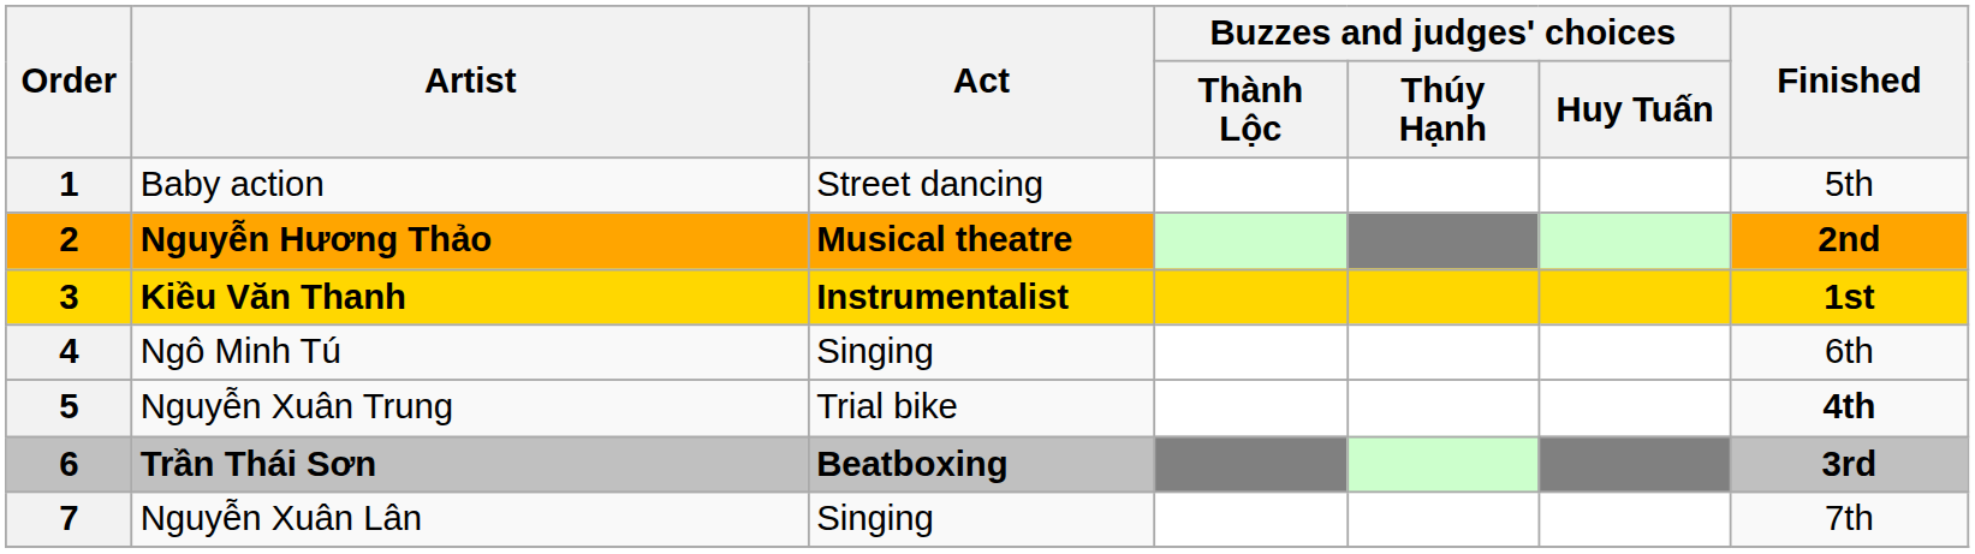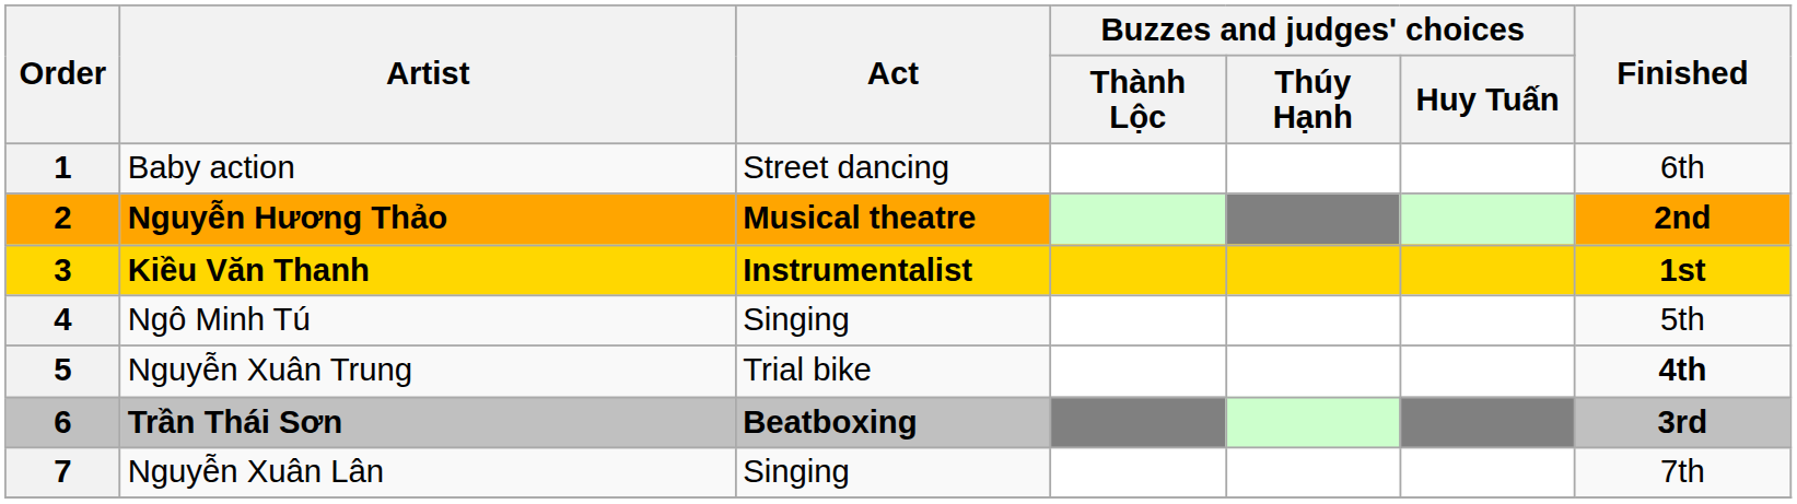 <table class=wikitable>
 <tr>
 <th rowspan=2 width=50>Order</th>
 <th rowspan=2 width=300>Artist</th>
 <th rowspan=2 width=150>Act</th>
 <th colspan=3 width=240>Buzzes and judges' choices</th>
 <th rowspan=2 width=100>Finished</th>
 </tr>
 <tr>
 <th width=80>Thành Lộc</th>
 <th width=80>Thúy Hạnh</th>
 <th width=80>Huy Tuấn</th>
 </tr>
 <tr>
 <th>1</th>
 <td>Baby action</td>
 <td>Street dancing</td>
 <td align=center bgcolor=white></td>
 <td align=center bgcolor=white></td>
 <td align=center bgcolor=white></td>
-<td align=center>5th</td>
+<td align=center>6th</td>
 </tr>
 <tr>
 <td align=center bgcolor=orange><strong>2</strong></td>
 <td bgcolor=orange><strong>Nguyễn Hương Thảo</strong></td>
 <td bgcolor=orange><strong>Musical theatre</strong></td>
 <td align=center bgcolor="#cfc"></td>
 <td align=center bgcolor=gray></td>
 <td align=center bgcolor="#cfc"></td>
 <td align=center bgcolor=orange><strong>2nd</strong></td>
 </tr>
 <tr bgcolor=gold>
 <td align=center bgcolor=gold><strong>3</strong></td>
 <td bgcolor=gold><strong>Kiều Văn Thanh</strong></td>
 <td bgcolor=gold><strong>Instrumentalist</strong></td>
 <td align=center bgcolor=gold></td>
 <td align=center bgcolor=gold></td>
 <td align=center bgcolor=gold></td>
 <td align=center bgcolor=gold><strong>1st</strong></td>
 </tr>
 <tr>
 <th>4</th>
 <td>Ngô Minh Tú</td>
 <td>Singing</td>
 <td align=center bgcolor=white></td>
 <td align=center bgcolor=white></td>
 <td align=center bgcolor=white></td>
-<td align=center>6th</td>
+<td align=center>5th</td>
 </tr>
 <tr>
 <th>5</th>
 <td>Nguyễn Xuân Trung</td>
 <td>Trial bike</td>
 <td align=center bgcolor=white></td>
 <td align=center bgcolor=white></td>
 <td align=center bgcolor=white></td>
 <td align=center><strong>4th</strong></td>
 </tr>
 <tr>
 <td align=center bgcolor=silver><strong>6</strong></td>
 <td bgcolor=silver><strong>Trần Thái Sơn</strong></td>
 <td bgcolor=silver><strong>Beatboxing</strong></td>
 <td align=center bgcolor=gray></td>
 <td align=center bgcolor="#cfc"></td>
 <td align=center bgcolor=gray></td>
 <td align=center bgcolor=silver><strong>3rd</strong></td>
 </tr>
 <tr>
 <th>7</th>
 <td>Nguyễn Xuân Lân</td>
 <td>Singing</td>
 <td align=center bgcolor=white></td>
 <td align=center bgcolor=white></td>
 <td align=center bgcolor=white></td>
 <td align=center>7th</td>
 </tr>
 <tr>
 </tr>
 </table>
